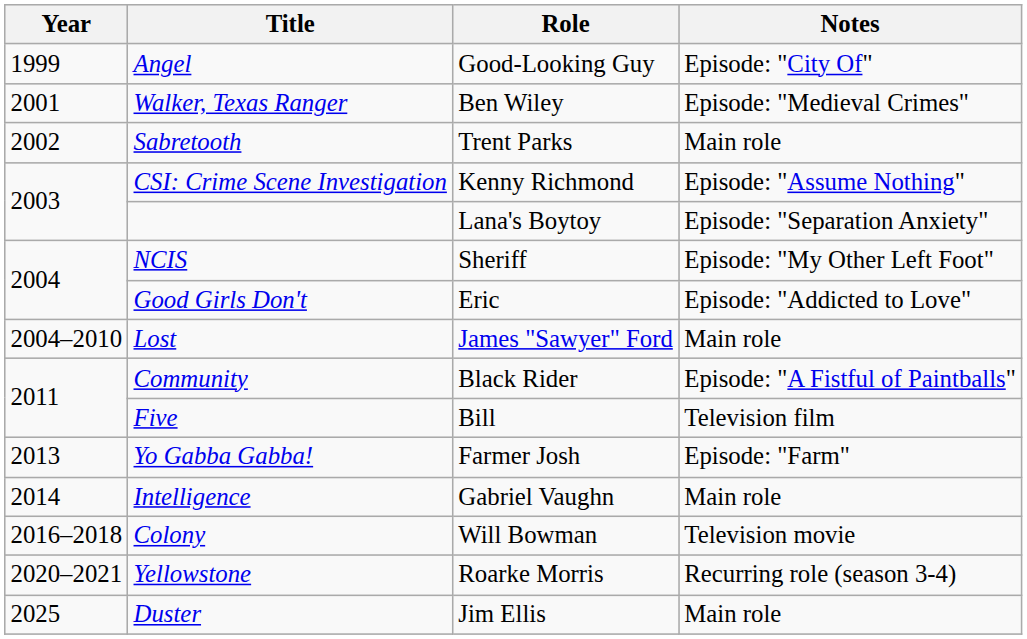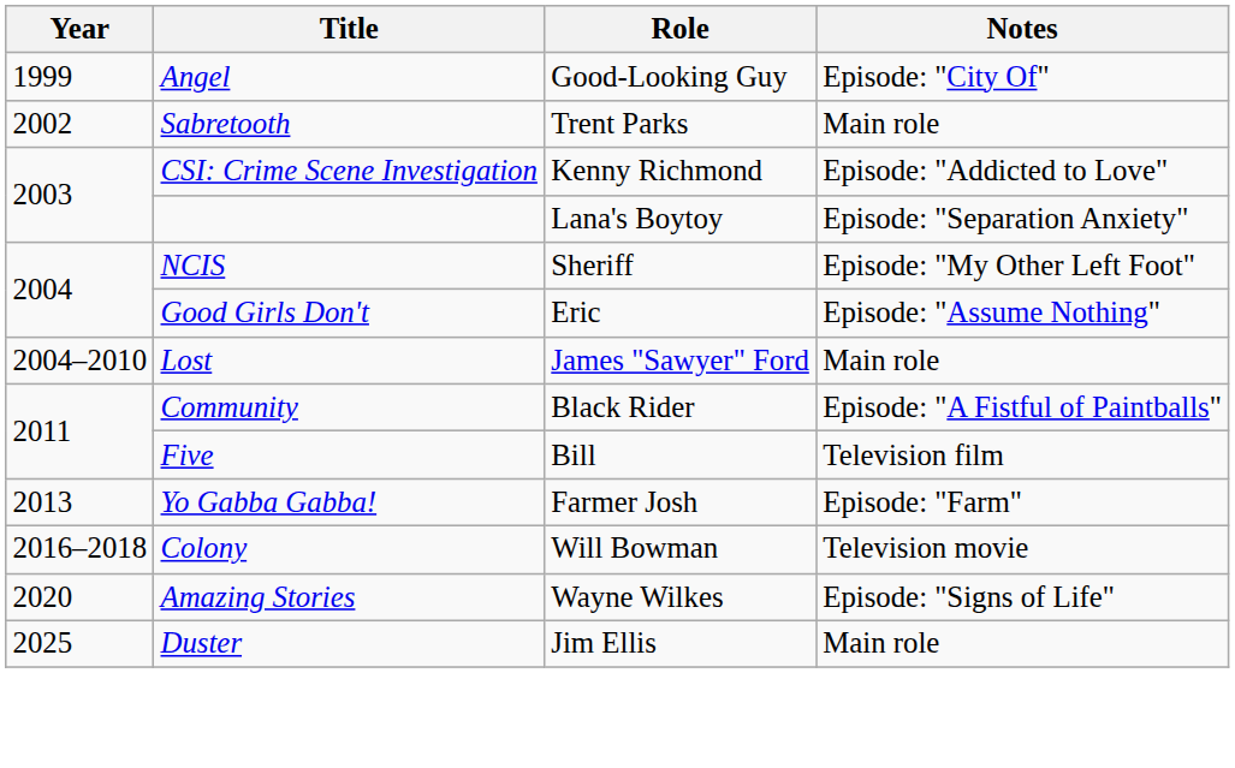 <table class="wikitable sortable">
 <tr>
 <th>Year</th>
 <th>Title</th>
 <th>Role</th>
 <th class="unsortable">Notes</th>
 </tr>
 <tr>
 <td>1999</td>
 <td><em><a href='#'>Angel</a></em></td>
 <td>Good-Looking Guy</td>
 <td>Episode: "<a href='#'>City Of</a>"</td>
 </tr>
 <tr>
-<td>2001</td>
-<td><em><a href='#'>Walker, Texas Ranger</a></em></td>
-<td>Ben Wiley</td>
-<td>Episode: "Medieval Crimes"</td>
-</tr>
-<tr>
 <td>2002</td>
 <td><em><a href='#'>Sabretooth</a></em></td>
 <td>Trent Parks</td>
 <td>Main role</td>
 </tr>
 <tr>
 <td rowspan="2">2003</td>
 <td><em><a href='#'>CSI: Crime Scene Investigation</a></em></td>
 <td>Kenny Richmond</td>
-<td>Episode: "<a href='#'>Assume Nothing</a>"</td>
+<td>Episode: "Addicted to Love"</td>
 </tr>
 <tr>
 <td><em></em></td>
 <td>Lana's Boytoy</td>
 <td>Episode: "Separation Anxiety"</td>
 </tr>
 <tr>
 <td rowspan="2">2004</td>
 <td><em><a href='#'>NCIS</a></em></td>
 <td>Sheriff</td>
 <td>Episode: "My Other Left Foot"</td>
 </tr>
 <tr>
 <td><em><a href='#'>Good Girls Don't</a></em></td>
 <td>Eric</td>
-<td>Episode: "Addicted to Love"</td>
+<td>Episode: "<a href='#'>Assume Nothing</a>"</td>
 </tr>
 <tr>
 <td>2004–2010</td>
 <td><em><a href='#'>Lost</a></em></td>
 <td><a href='#'>James "Sawyer" Ford</a></td>
 <td>Main role</td>
 </tr>
 <tr>
 <td rowspan="2">2011</td>
 <td><em><a href='#'>Community</a></em></td>
 <td>Black Rider</td>
 <td>Episode: "<a href='#'>A Fistful of Paintballs</a>"</td>
 </tr>
 <tr>
 <td><em><a href='#'>Five</a></em></td>
 <td>Bill</td>
 <td>Television film</td>
 </tr>
 <tr>
 <td>2013</td>
 <td><em><a href='#'>Yo Gabba Gabba!</a></em></td>
 <td>Farmer Josh</td>
 <td>Episode: "Farm"</td>
 </tr>
 <tr>
-<td>2014</td>
-<td><em><a href='#'>Intelligence</a></em></td>
-<td>Gabriel Vaughn</td>
-<td>Main role</td>
-</tr>
-<tr>
 <td>2016–2018</td>
 <td><em><a href='#'>Colony</a></em></td>
 <td>Will Bowman</td>
 <td>Television movie</td>
 </tr>
 <tr>
-<td>2020–2021</td>
-<td><em><a href='#'>Yellowstone</a></em></td>
-<td>Roarke Morris</td>
-<td>Recurring role (season 3-4)</td>
+<td>2020</td>
+<td><em><a href='#'>Amazing Stories</a></em></td>
+<td>Wayne Wilkes</td>
+<td>Episode: "Signs of Life"</td>
 </tr>
 <tr>
 <td>2025</td>
 <td><em><a href='#'>Duster</a></em></td>
 <td>Jim Ellis</td>
 <td>Main role</td>
 </tr>
 </table>
